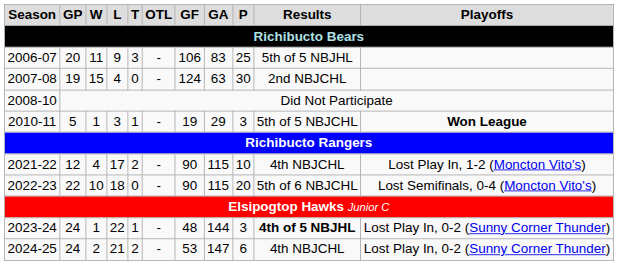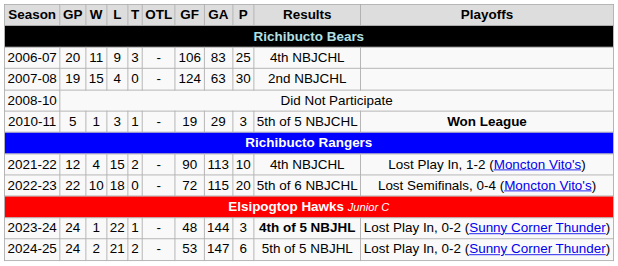 <table class="wikitable">
 <tr align="center"  bgcolor="#dddddd">
 <td><strong>Season</strong></td>
 <td><strong>GP</strong></td>
 <td><strong>W</strong></td>
 <td><strong>L</strong></td>
 <td><strong>T</strong></td>
 <td><strong>OTL</strong></td>
 <td><strong>GF</strong></td>
 <td><strong>GA</strong></td>
 <td><strong>P</strong></td>
 <td><strong>Results</strong></td>
 <td><strong>Playoffs</strong></td>
 </tr>
 <tr align="center"  bgcolor="black"  style="color:powderblue">
 <td colspan=12><strong>Richibucto Bears</strong></td>
 </tr>
 <tr align="center">
 <td>2006-07</td>
 <td>20</td>
 <td>11</td>
 <td>9</td>
 <td>3</td>
 <td>-</td>
 <td>106</td>
 <td>83</td>
 <td>25</td>
-<td>5th of 5 NBJHL</td>
+<td>4th NBJCHL</td>
 <td></td>
 </tr>
 <tr align="center">
 <td>2007-08</td>
 <td>19</td>
 <td>15</td>
 <td>4</td>
 <td>0</td>
 <td>-</td>
 <td>124</td>
 <td>63</td>
 <td>30</td>
 <td>2nd NBJCHL</td>
 <td></td>
 </tr>
 <tr align="center">
 <td>2008-10</td>
 <td colspan="11">Did Not Participate</td>
 </tr>
 <tr align="center">
 <td>2010-11</td>
 <td>5</td>
 <td>1</td>
 <td>3</td>
 <td>1</td>
 <td>-</td>
 <td>19</td>
 <td>29</td>
 <td>3</td>
 <td>5th of 5 NBJCHL</td>
 <td><strong>Won League</strong></td>
 </tr>
 <tr align="center"  bgcolor="blue"  style="color:#FFFFFF">
 <td colspan=12><strong>Richibucto Rangers</strong></td>
 </tr>
 <tr align="center">
 <td>2021-22</td>
 <td>12</td>
 <td>4</td>
-<td>17</td>
+<td>15</td>
 <td>2</td>
 <td>-</td>
 <td>90</td>
-<td>115</td>
+<td>113</td>
 <td>10</td>
 <td>4th NBJCHL</td>
 <td>Lost Play In, 1-2 (<a href='#'>Moncton Vito's</a>)</td>
 </tr>
 <tr align="center">
 <td>2022-23</td>
 <td>22</td>
 <td>10</td>
 <td>18</td>
 <td>0</td>
 <td>-</td>
-<td>90</td>
+<td>72</td>
 <td>115</td>
 <td>20</td>
 <td>5th of 6 NBJCHL</td>
 <td>Lost Semifinals, 0-4 (<a href='#'>Moncton Vito's</a>)</td>
 </tr>
 <tr align="center"  bgcolor="red"  style="color:#FFFFFF">
 <td colspan=12><strong>Elsipogtop Hawks</strong>      <small><em>Junior C</em></small></td>
 </tr>
 <tr align="center">
 <td>2023-24</td>
 <td>24</td>
 <td>1</td>
 <td>22</td>
 <td>1</td>
 <td>-</td>
 <td>48</td>
 <td>144</td>
 <td>3</td>
 <td><strong>4th of 5 NBJHL</strong></td>
 <td>Lost Play In, 0-2 (<a href='#'>Sunny Corner Thunder</a>)</td>
 </tr>
 <tr align="center">
 <td>2024-25</td>
 <td>24</td>
 <td>2</td>
 <td>21</td>
 <td>2</td>
 <td>-</td>
 <td>53</td>
 <td>147</td>
 <td>6</td>
-<td>4th NBJCHL</td>
+<td>5th of 5 NBJHL</td>
 <td>Lost Play In, 0-2 (<a href='#'>Sunny Corner Thunder</a>)</td>
 </tr>
 </table>
